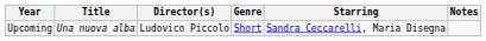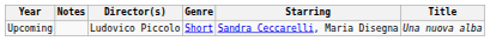 <table class="wikitable sortable" style="font-size:90%">
 <tr>
 <th>Year</th>
-<th>Title</th>
+<th>Notes</th>
 <th>Director(s)</th>
 <th>Genre</th>
 <th>Starring</th>
-<th>Notes</th>
+<th>Title</th>
 </tr>
 <tr>
 <td>Upcoming</td>
-<td><em>Una nuova alba</em></td>
+<td></td>
 <td>Ludovico Piccolo</td>
 <td><a href='#'>Short</a></td>
 <td><a href='#'>Sandra Ceccarelli</a>, Maria Disegna</td>
-<td></td>
+<td><em>Una nuova alba</em></td>
 </tr>
 </table>
